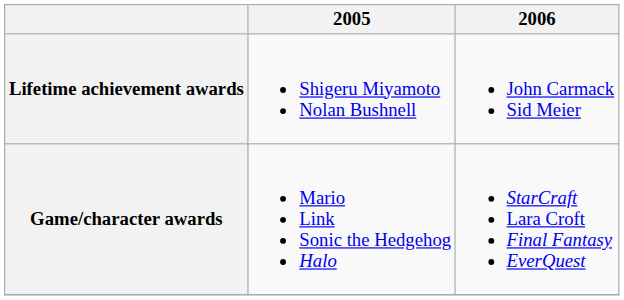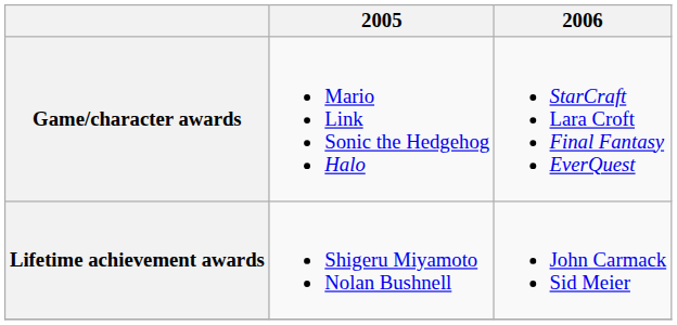 <table class="wikitable">
 <tr>
 <th></th>
 <th>2005</th>
 <th>2006</th>
 </tr>
 <tr>
+<th>Game/character awards</th>
+<td><br><ul><li><a href='#'>Mario</a></li><li><a href='#'>Link</a></li><li><a href='#'>Sonic the Hedgehog</a></li><li><em><a href='#'>Halo</a></em></li></ul></td>
+<td><br><ul><li><em><a href='#'>StarCraft</a></em></li><li><a href='#'>Lara Croft</a></li><li><em><a href='#'>Final Fantasy</a></em></li><li><em><a href='#'>EverQuest</a></em></li></ul></td>
+</tr>
+<tr>
 <th>Lifetime achievement awards</th>
 <td><br><ul><li><a href='#'>Shigeru Miyamoto</a></li><li><a href='#'>Nolan Bushnell</a></li></ul></td>
 <td><br><ul><li><a href='#'>John Carmack</a></li><li><a href='#'>Sid Meier</a></li></ul></td>
 </tr>
 <tr>
-<th>Game/character awards</th>
-<td><br><ul><li><a href='#'>Mario</a></li><li><a href='#'>Link</a></li><li><a href='#'>Sonic the Hedgehog</a></li><li><em><a href='#'>Halo</a></em></li></ul></td>
-<td><br><ul><li><em><a href='#'>StarCraft</a></em></li><li><a href='#'>Lara Croft</a></li><li><em><a href='#'>Final Fantasy</a></em></li><li><em><a href='#'>EverQuest</a></em></li></ul></td>
-</tr>
-<tr>
 </tr>
 </table>
